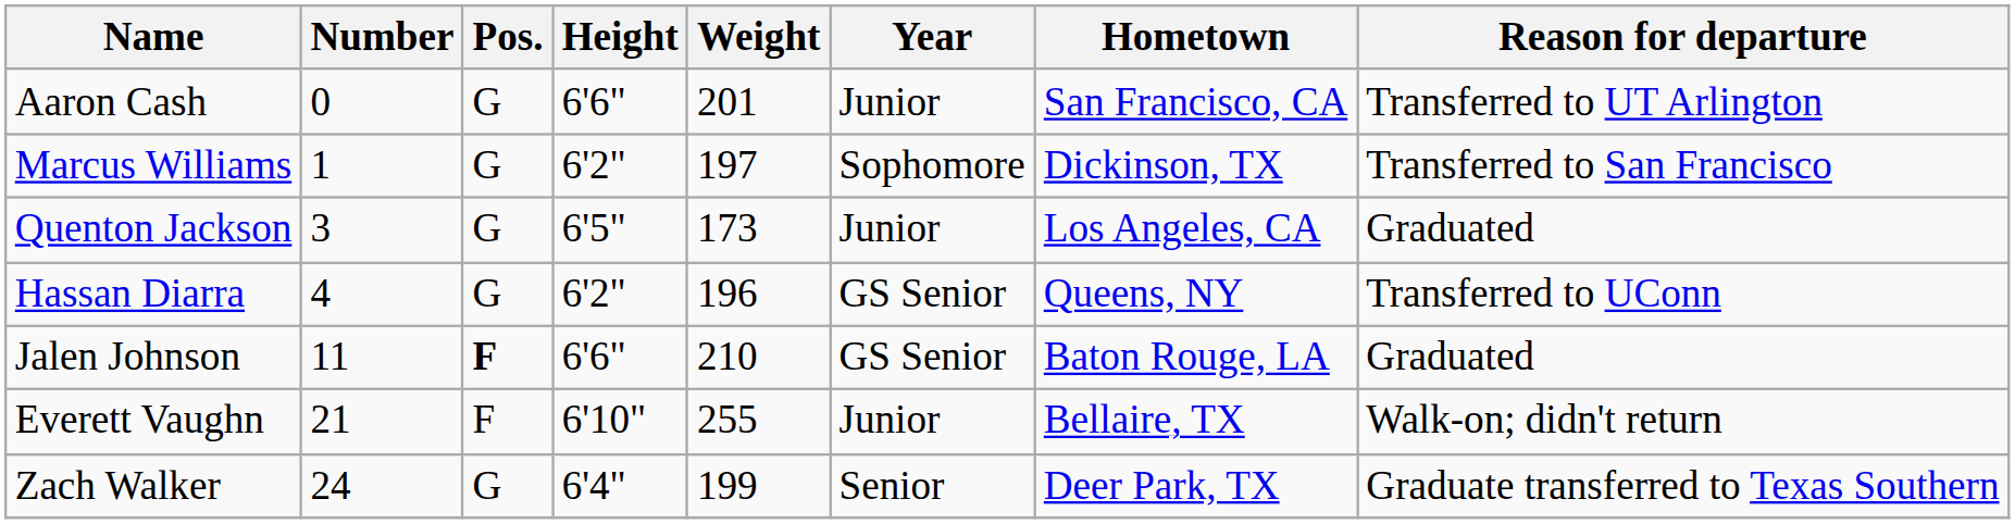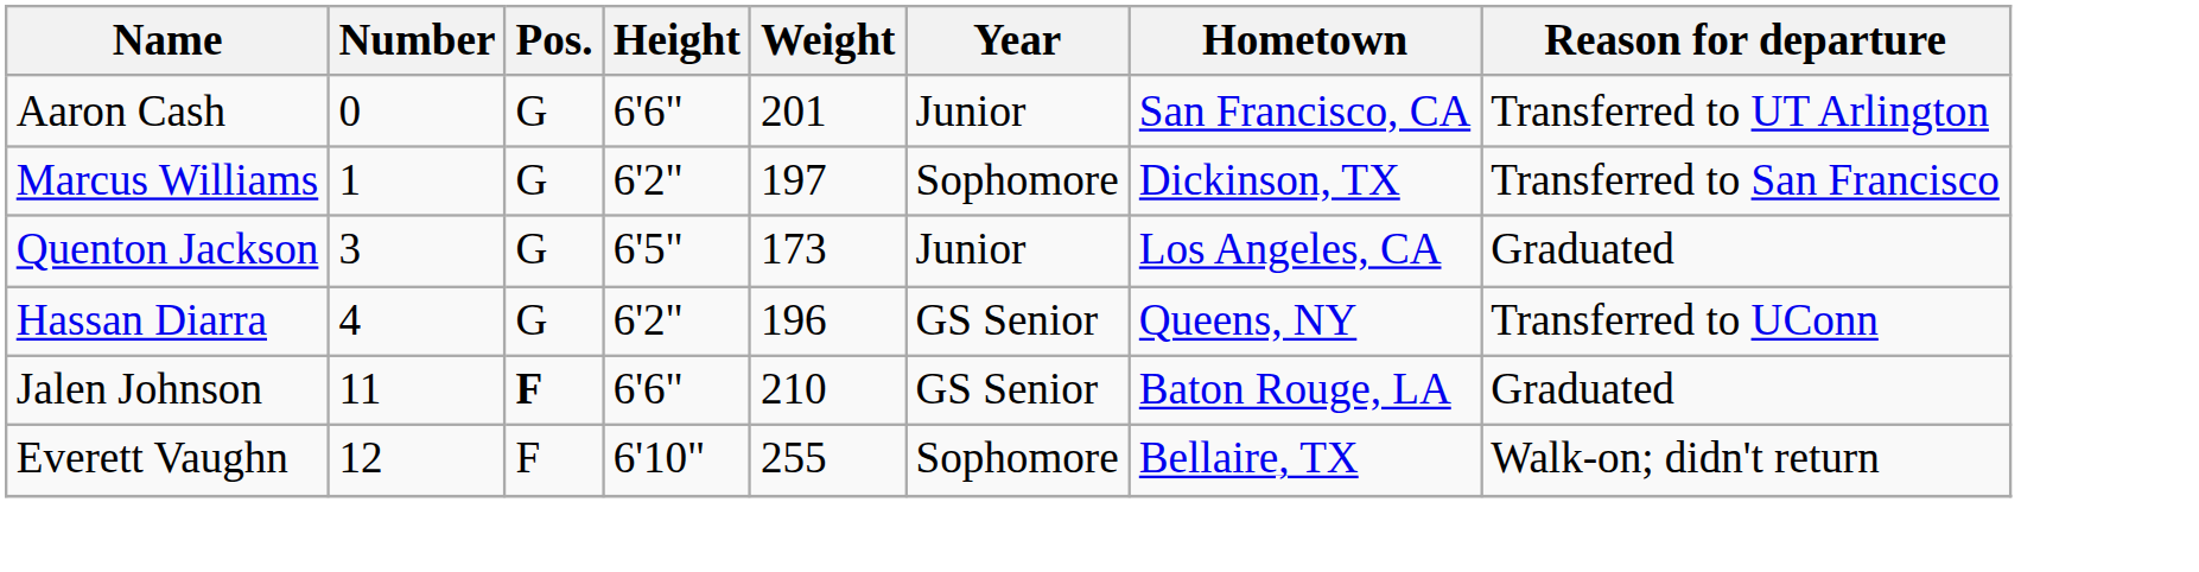 <table class="wikitable sortable" border="1">
 <tr>
 <th>Name</th>
 <th>Number</th>
 <th>Pos.</th>
 <th>Height</th>
 <th>Weight</th>
 <th>Year</th>
 <th>Hometown</th>
 <th class="unsortable">Reason for departure</th>
 </tr>
 <tr>
 <td>Aaron Cash</td>
 <td>0</td>
 <td>G</td>
 <td>6'6"</td>
 <td>201</td>
 <td>Junior</td>
 <td><a href='#'>San Francisco, CA</a></td>
 <td>Transferred to <a href='#'>UT Arlington</a></td>
 </tr>
 <tr>
 <td><a href='#'>Marcus Williams</a></td>
 <td>1</td>
 <td>G</td>
 <td>6'2"</td>
 <td>197</td>
 <td>Sophomore</td>
 <td><a href='#'>Dickinson, TX</a></td>
 <td>Transferred to <a href='#'>San Francisco</a></td>
 </tr>
 <tr>
 <td><a href='#'>Quenton Jackson</a></td>
 <td>3</td>
 <td>G</td>
 <td>6'5"</td>
 <td>173</td>
 <td>Junior</td>
 <td><a href='#'>Los Angeles, CA</a></td>
 <td>Graduated</td>
 </tr>
 <tr>
 <td><a href='#'>Hassan Diarra</a></td>
 <td>4</td>
 <td>G</td>
 <td>6'2"</td>
 <td>196</td>
 <td>GS Senior</td>
 <td><a href='#'>Queens, NY</a></td>
 <td>Transferred to <a href='#'>UConn</a></td>
 </tr>
 <tr>
 <td>Jalen Johnson</td>
 <td>11</td>
 <td><strong>F</strong></td>
 <td>6'6"</td>
 <td>210</td>
 <td>GS Senior</td>
 <td><a href='#'>Baton Rouge, LA</a></td>
 <td>Graduated</td>
 </tr>
 <tr>
 <td>Everett Vaughn</td>
-<td>21</td>
+<td>12</td>
 <td>F</td>
 <td>6'10"</td>
 <td>255</td>
-<td>Junior</td>
+<td>Sophomore</td>
 <td><a href='#'>Bellaire, TX</a></td>
 <td>Walk-on; didn't return</td>
 </tr>
 <tr>
-<td>Zach Walker</td>
-<td>24</td>
-<td>G</td>
-<td>6'4"</td>
-<td>199</td>
-<td>Senior</td>
-<td><a href='#'>Deer Park, TX</a></td>
-<td>Graduate transferred to <a href='#'>Texas Southern</a></td>
-</tr>
-<tr>
 </tr>
 </table>
